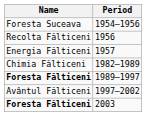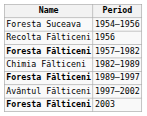 <table class="wikitable" style="font-size:95%; text-align: left;">
 <tr>
 <th>Name</th>
 <th>Period</th>
 </tr>
 <tr>
 <td>Foresta Suceava</td>
 <td>1954–1956</td>
 </tr>
 <tr>
 <td>Recolta Fălticeni</td>
 <td>1956</td>
 </tr>
 <tr>
-<td>Energia Fălticeni</td>
-<td>1957</td>
+<td><strong>Foresta Fălticeni</strong></td>
+<td>1957–1982</td>
 </tr>
 <tr>
 <td>Chimia Fălticeni</td>
 <td>1982–1989</td>
 </tr>
 <tr>
 <td><strong>Foresta Fălticeni</strong></td>
 <td>1989–1997</td>
 </tr>
 <tr>
 <td>Avântul Fălticeni</td>
 <td>1997–2002</td>
 </tr>
 <tr>
 <td><strong>Foresta Fălticeni</strong></td>
 <td>2003</td>
 </tr>
 </table>
